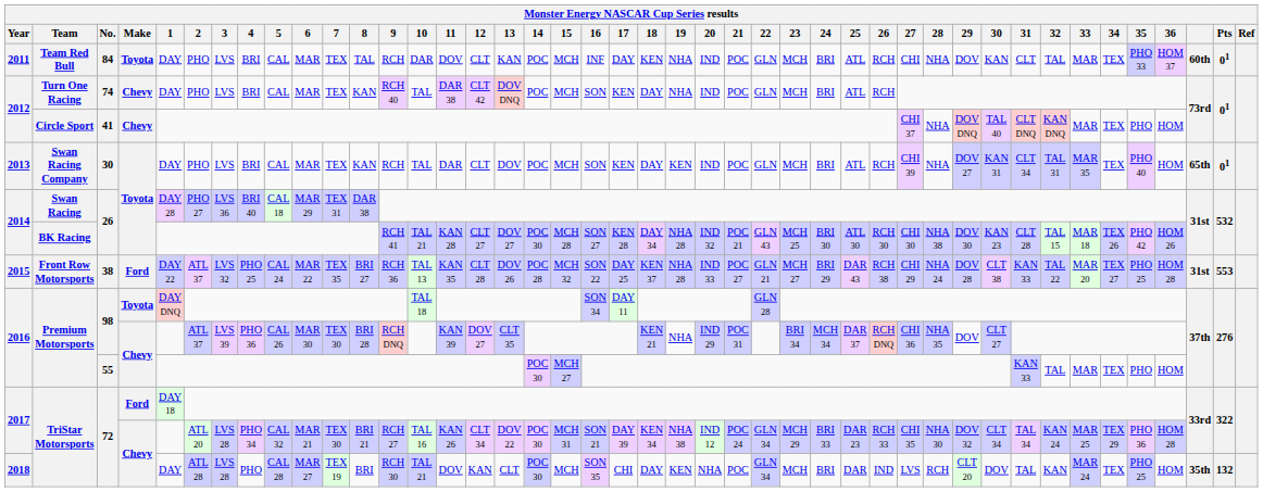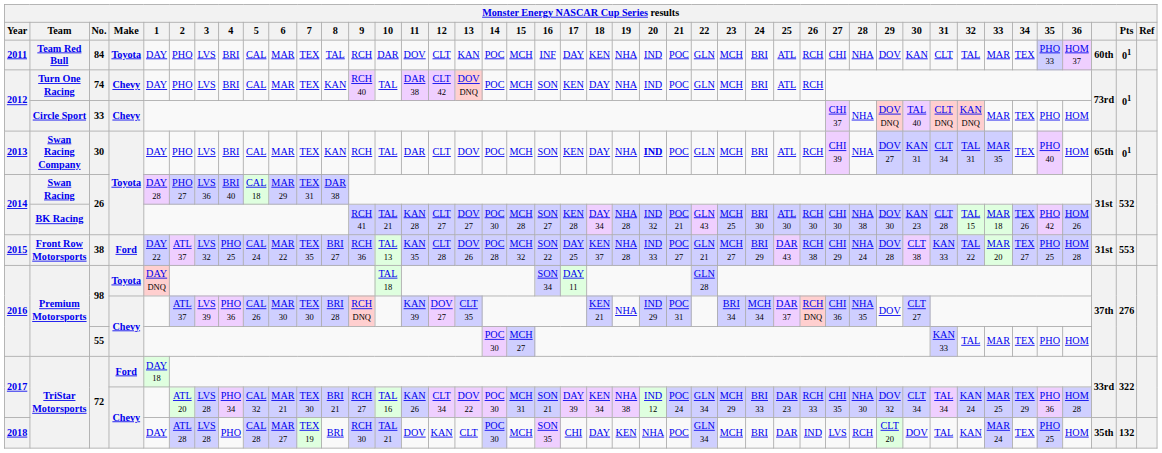 <table class="wikitable" style="text-align:center; font-size:75%">
 <tr>
 <th colspan=45><a href='#'>Monster Energy NASCAR Cup Series</a> results</th>
 </tr>
 <tr>
 <th>Year</th>
 <th>Team</th>
 <th>No.</th>
 <th>Make</th>
 <th>1</th>
 <th>2</th>
 <th>3</th>
 <th>4</th>
 <th>5</th>
 <th>6</th>
 <th>7</th>
 <th>8</th>
 <th>9</th>
 <th>10</th>
 <th>11</th>
 <th>12</th>
 <th>13</th>
 <th>14</th>
 <th>15</th>
 <th>16</th>
 <th>17</th>
 <th>18</th>
 <th>19</th>
 <th>20</th>
 <th>21</th>
 <th>22</th>
 <th>23</th>
 <th>24</th>
 <th>25</th>
 <th>26</th>
 <th>27</th>
 <th>28</th>
 <th>29</th>
 <th>30</th>
 <th>31</th>
 <th>32</th>
 <th>33</th>
 <th>34</th>
 <th>35</th>
 <th>36</th>
 <th></th>
 <th>Pts</th>
 <th>Ref</th>
 </tr>
 <tr>
 <th><a href='#'>2011</a></th>
 <th><a href='#'>Team Red Bull</a></th>
 <th>84</th>
 <th><a href='#'>Toyota</a></th>
 <td><a href='#'>DAY</a></td>
 <td><a href='#'>PHO</a></td>
 <td><a href='#'>LVS</a></td>
 <td><a href='#'>BRI</a></td>
 <td><a href='#'>CAL</a></td>
 <td><a href='#'>MAR</a></td>
 <td><a href='#'>TEX</a></td>
 <td><a href='#'>TAL</a></td>
 <td><a href='#'>RCH</a></td>
 <td><a href='#'>DAR</a></td>
 <td><a href='#'>DOV</a></td>
 <td><a href='#'>CLT</a></td>
 <td><a href='#'>KAN</a></td>
 <td><a href='#'>POC</a></td>
 <td><a href='#'>MCH</a></td>
 <td><a href='#'>INF</a></td>
 <td><a href='#'>DAY</a></td>
 <td><a href='#'>KEN</a></td>
 <td><a href='#'>NHA</a></td>
 <td><a href='#'>IND</a></td>
 <td><a href='#'>POC</a></td>
 <td><a href='#'>GLN</a></td>
 <td><a href='#'>MCH</a></td>
 <td><a href='#'>BRI</a></td>
 <td><a href='#'>ATL</a></td>
 <td><a href='#'>RCH</a></td>
 <td><a href='#'>CHI</a></td>
 <td><a href='#'>NHA</a></td>
 <td><a href='#'>DOV</a></td>
 <td><a href='#'>KAN</a></td>
 <td><a href='#'>CLT</a></td>
 <td><a href='#'>TAL</a></td>
 <td><a href='#'>MAR</a></td>
 <td><a href='#'>TEX</a></td>
 <td style="background:#CFCFFF;"><a href='#'>PHO</a><br><small>33</small></td>
 <td style="background:#EFCFFF;"><a href='#'>HOM</a><br><small>37</small></td>
 <th>60th</th>
 <th>0<sup>1</sup></th>
 <th></th>
 </tr>
 <tr>
 <th rowspan=2><a href='#'>2012</a></th>
 <th><a href='#'>Turn One Racing</a></th>
 <th>74</th>
 <th><a href='#'>Chevy</a></th>
 <td><a href='#'>DAY</a></td>
 <td><a href='#'>PHO</a></td>
 <td><a href='#'>LVS</a></td>
 <td><a href='#'>BRI</a></td>
 <td><a href='#'>CAL</a></td>
 <td><a href='#'>MAR</a></td>
 <td><a href='#'>TEX</a></td>
 <td><a href='#'>KAN</a></td>
 <td style="background:#EFCFFF;"><a href='#'>RCH</a><br><small>40</small></td>
 <td><a href='#'>TAL</a></td>
 <td style="background:#EFCFFF;"><a href='#'>DAR</a><br><small>38</small></td>
 <td style="background:#EFCFFF;"><a href='#'>CLT</a><br><small>42</small></td>
 <td style="background:#FFCFCF;"><a href='#'>DOV</a><br><small>DNQ</small></td>
 <td><a href='#'>POC</a></td>
 <td><a href='#'>MCH</a></td>
 <td><a href='#'>SON</a></td>
 <td><a href='#'>KEN</a></td>
 <td><a href='#'>DAY</a></td>
 <td><a href='#'>NHA</a></td>
 <td><a href='#'>IND</a></td>
 <td><a href='#'>POC</a></td>
 <td><a href='#'>GLN</a></td>
 <td><a href='#'>MCH</a></td>
 <td><a href='#'>BRI</a></td>
 <td><a href='#'>ATL</a></td>
 <td><a href='#'>RCH</a></td>
 <td colspan=10></td>
 <th rowspan=2>73rd</th>
 <th rowspan=2>0<sup>1</sup></th>
 <th rowspan=2></th>
 </tr>
 <tr>
 <th><a href='#'>Circle Sport</a></th>
-<th>41</th>
+<th>33</th>
 <th><a href='#'>Chevy</a></th>
 <td colspan=26></td>
 <td style="background:#EFCFFF;"><a href='#'>CHI</a><br><small>37</small></td>
 <td><a href='#'>NHA</a></td>
 <td style="background:#FFCFCF;"><a href='#'>DOV</a><br><small>DNQ</small></td>
 <td style="background:#EFCFFF;"><a href='#'>TAL</a><br><small>40</small></td>
 <td style="background:#FFCFCF;"><a href='#'>CLT</a><br><small>DNQ</small></td>
 <td style="background:#FFCFCF;"><a href='#'>KAN</a><br><small>DNQ</small></td>
 <td><a href='#'>MAR</a></td>
 <td><a href='#'>TEX</a></td>
 <td><a href='#'>PHO</a></td>
 <td><a href='#'>HOM</a></td>
 </tr>
 <tr>
 <th><a href='#'>2013</a></th>
 <th><a href='#'>Swan Racing Company</a></th>
 <th>30</th>
 <th rowspan=3><a href='#'>Toyota</a></th>
 <td><a href='#'>DAY</a></td>
 <td><a href='#'>PHO</a></td>
 <td><a href='#'>LVS</a></td>
 <td><a href='#'>BRI</a></td>
 <td><a href='#'>CAL</a></td>
 <td><a href='#'>MAR</a></td>
 <td><a href='#'>TEX</a></td>
 <td><a href='#'>KAN</a></td>
 <td><a href='#'>RCH</a></td>
 <td><a href='#'>TAL</a></td>
 <td><a href='#'>DAR</a></td>
 <td><a href='#'>CLT</a></td>
 <td><a href='#'>DOV</a></td>
 <td><a href='#'>POC</a></td>
 <td><a href='#'>MCH</a></td>
 <td><a href='#'>SON</a></td>
 <td><a href='#'>KEN</a></td>
 <td><a href='#'>DAY</a></td>
-<td><a href='#'>KEN</a></td>
-<td><a href='#'>IND</a></td>
+<td><a href='#'>NHA</a></td>
+<td><strong><a href='#'>IND</a></strong></td>
 <td><a href='#'>POC</a></td>
 <td><a href='#'>GLN</a></td>
 <td><a href='#'>MCH</a></td>
 <td><a href='#'>BRI</a></td>
 <td><a href='#'>ATL</a></td>
 <td><a href='#'>RCH</a></td>
 <td style="background:#EFCFFF;"><a href='#'>CHI</a><br><small>39</small></td>
 <td><a href='#'>NHA</a></td>
 <td style="background:#CFCFFF;"><a href='#'>DOV</a><br><small>27</small></td>
 <td style="background:#CFCFFF;"><a href='#'>KAN</a><br><small>31</small></td>
 <td style="background:#CFCFFF;"><a href='#'>CLT</a><br><small>34</small></td>
 <td style="background:#CFCFFF;"><a href='#'>TAL</a><br><small>31</small></td>
 <td style="background:#CFCFFF;"><a href='#'>MAR</a><br><small>35</small></td>
 <td><a href='#'>TEX</a></td>
 <td style="background:#EFCFFF;"><a href='#'>PHO</a><br><small>40</small></td>
 <td><a href='#'>HOM</a></td>
 <th>65th</th>
 <th>0<sup>1</sup></th>
 <th></th>
 </tr>
 <tr>
 <th rowspan=2><a href='#'>2014</a></th>
 <th><a href='#'>Swan Racing</a></th>
 <th rowspan=2>26</th>
 <td style="background:#EFCFFF;"><a href='#'>DAY</a><br><small>28</small></td>
 <td style="background:#CFCFFF;"><a href='#'>PHO</a><br><small>27</small></td>
 <td style="background:#CFCFFF;"><a href='#'>LVS</a><br><small>36</small></td>
 <td style="background:#CFCFFF;"><a href='#'>BRI</a><br><small>40</small></td>
 <td style="background:#DFFFDF;"><a href='#'>CAL</a><br><small>18</small></td>
 <td style="background:#CFCFFF;"><a href='#'>MAR</a><br><small>29</small></td>
 <td style="background:#CFCFFF;"><a href='#'>TEX</a><br><small>31</small></td>
 <td style="background:#CFCFFF;"><a href='#'>DAR</a><br><small>38</small></td>
 <td colspan=28></td>
 <th rowspan=2>31st</th>
 <th rowspan=2>532</th>
 <th rowspan=2></th>
 </tr>
 <tr>
 <th><a href='#'>BK Racing</a></th>
 <td colspan=8></td>
 <td style="background:#CFCFFF;"><a href='#'>RCH</a><br><small>41</small></td>
 <td style="background:#CFCFFF;"><a href='#'>TAL</a><br><small>21</small></td>
 <td style="background:#CFCFFF;"><a href='#'>KAN</a><br><small>28</small></td>
 <td style="background:#CFCFFF;"><a href='#'>CLT</a><br><small>27</small></td>
 <td style="background:#CFCFFF;"><a href='#'>DOV</a><br><small>27</small></td>
 <td style="background:#CFCFFF;"><a href='#'>POC</a><br><small>30</small></td>
 <td style="background:#CFCFFF;"><a href='#'>MCH</a><br><small>28</small></td>
 <td style="background:#CFCFFF;"><a href='#'>SON</a><br><small>27</small></td>
 <td style="background:#CFCFFF;"><a href='#'>KEN</a><br><small>28</small></td>
 <td style="background:#EFCFFF;"><a href='#'>DAY</a><br><small>34</small></td>
 <td style="background:#CFCFFF;"><a href='#'>NHA</a><br><small>28</small></td>
 <td style="background:#CFCFFF;"><a href='#'>IND</a><br><small>32</small></td>
 <td style="background:#CFCFFF;"><a href='#'>POC</a><br><small>21</small></td>
 <td style="background:#EFCFFF;"><a href='#'>GLN</a><br><small>43</small></td>
 <td style="background:#CFCFFF;"><a href='#'>MCH</a><br><small>25</small></td>
 <td style="background:#CFCFFF;"><a href='#'>BRI</a><br><small>30</small></td>
 <td style="background:#CFCFFF;"><a href='#'>ATL</a><br><small>30</small></td>
 <td style="background:#CFCFFF;"><a href='#'>RCH</a><br><small>30</small></td>
 <td style="background:#CFCFFF;"><a href='#'>CHI</a><br><small>30</small></td>
 <td style="background:#CFCFFF;"><a href='#'>NHA</a><br><small>38</small></td>
 <td style="background:#CFCFFF;"><a href='#'>DOV</a><br><small>30</small></td>
 <td style="background:#CFCFFF;"><a href='#'>KAN</a><br><small>23</small></td>
 <td style="background:#CFCFFF;"><a href='#'>CLT</a><br><small>28</small></td>
 <td style="background:#DFFFDF;"><a href='#'>TAL</a><br><small>15</small></td>
 <td style="background:#DFFFDF;"><a href='#'>MAR</a><br><small>18</small></td>
 <td style="background:#CFCFFF;"><a href='#'>TEX</a><br><small>26</small></td>
 <td style="background:#EFCFFF;"><a href='#'>PHO</a><br><small>42</small></td>
 <td style="background:#CFCFFF;"><a href='#'>HOM</a><br><small>26</small></td>
 </tr>
 <tr>
 <th><a href='#'>2015</a></th>
 <th><a href='#'>Front Row Motorsports</a></th>
 <th>38</th>
 <th><a href='#'>Ford</a></th>
 <td style="background:#CFCFFF;"><a href='#'>DAY</a><br><small>22</small></td>
 <td style="background:#EFCFFF;"><a href='#'>ATL</a><br><small>37</small></td>
 <td style="background:#CFCFFF;"><a href='#'>LVS</a><br><small>32</small></td>
 <td style="background:#CFCFFF;"><a href='#'>PHO</a><br><small>25</small></td>
 <td style="background:#CFCFFF;"><a href='#'>CAL</a><br><small>24</small></td>
 <td style="background:#CFCFFF;"><a href='#'>MAR</a><br><small>22</small></td>
 <td style="background:#CFCFFF;"><a href='#'>TEX</a><br><small>35</small></td>
 <td style="background:#CFCFFF;"><a href='#'>BRI</a><br><small>27</small></td>
 <td style="background:#CFCFFF;"><a href='#'>RCH</a><br><small>36</small></td>
 <td style="background:#DFFFDF;"><a href='#'>TAL</a><br><small>13</small></td>
 <td style="background:#CFCFFF;"><a href='#'>KAN</a><br><small>35</small></td>
 <td style="background:#CFCFFF;"><a href='#'>CLT</a><br><small>28</small></td>
 <td style="background:#CFCFFF;"><a href='#'>DOV</a><br><small>26</small></td>
 <td style="background:#CFCFFF;"><a href='#'>POC</a><br><small>28</small></td>
 <td style="background:#CFCFFF;"><a href='#'>MCH</a><br><small>32</small></td>
 <td style="background:#CFCFFF;"><a href='#'>SON</a><br><small>22</small></td>
 <td style="background:#CFCFFF;"><a href='#'>DAY</a><br><small>25</small></td>
 <td style="background:#CFCFFF;"><a href='#'>KEN</a><br><small>37</small></td>
 <td style="background:#CFCFFF;"><a href='#'>NHA</a><br><small>28</small></td>
 <td style="background:#CFCFFF;"><a href='#'>IND</a><br><small>33</small></td>
 <td style="background:#CFCFFF;"><a href='#'>POC</a><br><small>27</small></td>
 <td style="background:#CFCFFF;"><a href='#'>GLN</a><br><small>21</small></td>
 <td style="background:#CFCFFF;"><a href='#'>MCH</a><br><small>27</small></td>
 <td style="background:#CFCFFF;"><a href='#'>BRI</a><br><small>29</small></td>
 <td style="background:#EFCFFF;"><a href='#'>DAR</a><br><small>43</small></td>
 <td style="background:#CFCFFF;"><a href='#'>RCH</a><br><small>38</small></td>
 <td style="background:#CFCFFF;"><a href='#'>CHI</a><br><small>29</small></td>
 <td style="background:#CFCFFF;"><a href='#'>NHA</a><br><small>24</small></td>
 <td style="background:#CFCFFF;"><a href='#'>DOV</a><br><small>28</small></td>
 <td style="background:#EFCFFF;"><a href='#'>CLT</a><br><small>38</small></td>
 <td style="background:#CFCFFF;"><a href='#'>KAN</a><br><small>33</small></td>
 <td style="background:#CFCFFF;"><a href='#'>TAL</a><br><small>22</small></td>
 <td style="background:#DFFFDF;"><a href='#'>MAR</a><br><small>20</small></td>
 <td style="background:#CFCFFF;"><a href='#'>TEX</a><br><small>27</small></td>
 <td style="background:#CFCFFF;"><a href='#'>PHO</a><br><small>25</small></td>
 <td style="background:#CFCFFF;"><a href='#'>HOM</a><br><small>28</small></td>
 <th>31st</th>
 <th>553</th>
 <th></th>
 </tr>
 <tr>
 <th rowspan=3><a href='#'>2016</a></th>
 <th rowspan=3><a href='#'>Premium Motorsports</a></th>
 <th rowspan=2>98</th>
 <th><a href='#'>Toyota</a></th>
 <td style="background:#FFCFCF;"><a href='#'>DAY</a><br><small>DNQ</small></td>
 <td colspan=8></td>
 <td style="background:#DFFFDF;"><a href='#'>TAL</a><br><small>18</small></td>
 <td colspan=5></td>
 <td style="background:#CFCFFF;"><a href='#'>SON</a><br><small>34</small></td>
 <td style="background:#DFFFDF;"><a href='#'>DAY</a><br><small>11</small></td>
 <td colspan=4></td>
 <td style="background:#CFCFFF;"><a href='#'>GLN</a><br><small>28</small></td>
 <td colspan=14></td>
 <th rowspan=3>37th</th>
 <th rowspan=3>276</th>
 <th rowspan=3></th>
 </tr>
 <tr>
 <th rowspan=2><a href='#'>Chevy</a></th>
 <td></td>
 <td style="background:#CFCFFF;"><a href='#'>ATL</a><br><small>37</small></td>
 <td style="background:#EFCFFF;"><a href='#'>LVS</a><br><small>39</small></td>
 <td style="background:#EFCFFF;"><a href='#'>PHO</a><br><small>36</small></td>
 <td style="background:#CFCFFF;"><a href='#'>CAL</a><br><small>26</small></td>
 <td style="background:#CFCFFF;"><a href='#'>MAR</a><br><small>30</small></td>
 <td style="background:#CFCFFF;"><a href='#'>TEX</a><br><small>30</small></td>
 <td style="background:#CFCFFF;"><a href='#'>BRI</a><br><small>28</small></td>
 <td style="background:#FFCFCF;"><a href='#'>RCH</a><br><small>DNQ</small></td>
 <td></td>
 <td style="background:#CFCFFF;"><a href='#'>KAN</a><br><small>39</small></td>
 <td style="background:#EFCFFF;"><a href='#'>DOV</a><br><small>27</small></td>
 <td style="background:#CFCFFF;"><a href='#'>CLT</a><br><small>35</small></td>
 <td colspan=4></td>
 <td style="background:#CFCFFF;"><a href='#'>KEN</a><br><small>21</small></td>
 <td><a href='#'>NHA</a></td>
 <td style="background:#CFCFFF;"><a href='#'>IND</a><br><small>29</small></td>
 <td style="background:#CFCFFF;"><a href='#'>POC</a><br><small>31</small></td>
 <td></td>
 <td style="background:#CFCFFF;"><a href='#'>BRI</a><br><small>34</small></td>
 <td style="background:#CFCFFF;"><a href='#'>MCH</a><br><small>34</small></td>
 <td style="background:#EFCFFF;"><a href='#'>DAR</a><br><small>37</small></td>
 <td style="background:#FFCFCF;"><a href='#'>RCH</a><br><small>DNQ</small></td>
 <td style="background:#CFCFFF;"><a href='#'>CHI</a><br><small>36</small></td>
 <td style="background:#CFCFFF;"><a href='#'>NHA</a><br><small>35</small></td>
 <td><a href='#'>DOV</a></td>
 <td style="background:#CFCFFF;"><a href='#'>CLT</a><br><small>27</small></td>
 <td colspan=6></td>
 </tr>
 <tr>
 <th>55</th>
 <td colspan=13></td>
 <td style="background:#EFCFFF;"><a href='#'>POC</a><br><small>30</small></td>
 <td style="background:#CFCFFF;"><a href='#'>MCH</a><br><small>27</small></td>
 <td colspan=15></td>
 <td style="background:#CFCFFF;"><a href='#'>KAN</a><br><small>33</small></td>
 <td><a href='#'>TAL</a></td>
 <td><a href='#'>MAR</a></td>
 <td><a href='#'>TEX</a></td>
 <td><a href='#'>PHO</a></td>
 <td><a href='#'>HOM</a></td>
 </tr>
 <tr>
 <th rowspan=2><a href='#'>2017</a></th>
 <th rowspan=3><a href='#'>TriStar Motorsports</a></th>
 <th rowspan=3>72</th>
 <th><a href='#'>Ford</a></th>
 <td style="background:#DFFFDF;"><a href='#'>DAY</a><br><small>18</small></td>
 <td colspan=35></td>
 <th rowspan=2>33rd</th>
 <th rowspan=2>322</th>
 <th rowspan=2></th>
 </tr>
 <tr>
 <th rowspan=3><a href='#'>Chevy</a></th>
 <td></td>
 <td style="background:#DFFFDF;"><a href='#'>ATL</a><br><small>20</small></td>
 <td style="background:#CFCFFF;"><a href='#'>LVS</a><br><small>28</small></td>
 <td style="background:#EFCFFF;"><a href='#'>PHO</a><br><small>34</small></td>
 <td style="background:#CFCFFF;"><a href='#'>CAL</a><br><small>32</small></td>
 <td style="background:#CFCFFF;"><a href='#'>MAR</a><br><small>21</small></td>
 <td style="background:#CFCFFF;"><a href='#'>TEX</a><br><small>30</small></td>
 <td style="background:#CFCFFF;"><a href='#'>BRI</a><br><small>21</small></td>
 <td style="background:#CFCFFF;"><a href='#'>RCH</a><br><small>27</small></td>
 <td style="background:#DFFFDF;"><a href='#'>TAL</a><br><small>16</small></td>
 <td style="background:#CFCFFF;"><a href='#'>KAN</a><br><small>26</small></td>
 <td style="background:#EFCFFF;"><a href='#'>CLT</a><br><small>34</small></td>
 <td style="background:#EFCFFF;"><a href='#'>DOV</a><br><small>22</small></td>
 <td style="background:#EFCFFF;"><a href='#'>POC</a><br><small>30</small></td>
 <td style="background:#CFCFFF;"><a href='#'>MCH</a><br><small>31</small></td>
 <td style="background:#CFCFFF;"><a href='#'>SON</a><br><small>21</small></td>
 <td style="background:#EFCFFF;"><a href='#'>DAY</a><br><small>39</small></td>
 <td style="background:#EFCFFF;"><a href='#'>KEN</a><br><small>34</small></td>
 <td style="background:#EFCFFF;"><a href='#'>NHA</a><br><small>38</small></td>
 <td style="background:#DFFFDF;"><a href='#'>IND</a><br><small>12</small></td>
 <td style="background:#CFCFFF;"><a href='#'>POC</a><br><small>24</small></td>
 <td style="background:#CFCFFF;"><a href='#'>GLN</a><br><small>34</small></td>
 <td style="background:#CFCFFF;"><a href='#'>MCH</a><br><small>29</small></td>
 <td style="background:#CFCFFF;"><a href='#'>BRI</a><br><small>33</small></td>
 <td style="background:#CFCFFF;"><a href='#'>DAR</a><br><small>23</small></td>
 <td style="background:#CFCFFF;"><a href='#'>RCH</a><br><small>33</small></td>
 <td style="background:#CFCFFF;"><a href='#'>CHI</a><br><small>35</small></td>
 <td style="background:#CFCFFF;"><a href='#'>NHA</a><br><small>30</small></td>
 <td style="background:#CFCFFF;"><a href='#'>DOV</a><br><small>32</small></td>
 <td style="background:#CFCFFF;"><a href='#'>CLT</a><br><small>34</small></td>
 <td style="background:#EFCFFF;"><a href='#'>TAL</a><br><small>34</small></td>
 <td style="background:#CFCFFF;"><a href='#'>KAN</a><br><small>24</small></td>
 <td style="background:#CFCFFF;"><a href='#'>MAR</a><br><small>25</small></td>
 <td style="background:#CFCFFF;"><a href='#'>TEX</a><br><small>29</small></td>
 <td style="background:#EFCFFF;"><a href='#'>PHO</a><br><small>36</small></td>
 <td style="background:#CFCFFF;"><a href='#'>HOM</a><br><small>28</small></td>
 </tr>
 <tr>
 <th><a href='#'>2018</a></th>
 <td><a href='#'>DAY</a></td>
 <td style="background:#CFCFFF;"><a href='#'>ATL</a><br><small>28</small></td>
 <td style="background:#CFCFFF;"><a href='#'>LVS</a><br><small>28</small></td>
 <td><a href='#'>PHO</a></td>
 <td style="background:#CFCFFF;"><a href='#'>CAL</a><br><small>28</small></td>
 <td style="background:#CFCFFF;"><a href='#'>MAR</a><br><small>27</small></td>
 <td style="background:#DFFFDF;"><a href='#'>TEX</a><br><small>19</small></td>
 <td><a href='#'>BRI</a></td>
 <td style="background:#CFCFFF;"><a href='#'>RCH</a><br><small>30</small></td>
 <td style="background:#CFCFFF;"><a href='#'>TAL</a><br><small>21</small></td>
 <td><a href='#'>DOV</a></td>
 <td><a href='#'>KAN</a></td>
 <td><a href='#'>CLT</a></td>
 <td style="background:#CFCFFF;"><a href='#'>POC</a><br><small>30</small></td>
 <td><a href='#'>MCH</a></td>
 <td style="background:#EFCFFF;"><a href='#'>SON</a><br><small>35</small></td>
 <td><a href='#'>CHI</a></td>
 <td><a href='#'>DAY</a></td>
 <td><a href='#'>KEN</a></td>
 <td><a href='#'>NHA</a></td>
 <td><a href='#'>POC</a></td>
 <td style="background:#CFCFFF;"><a href='#'>GLN</a><br><small>34</small></td>
 <td><a href='#'>MCH</a></td>
 <td><a href='#'>BRI</a></td>
 <td><a href='#'>DAR</a></td>
 <td><a href='#'>IND</a></td>
 <td><a href='#'>LVS</a></td>
 <td><a href='#'>RCH</a></td>
 <td style="background:#DFFFDF;"><a href='#'>CLT</a><br><small>20</small></td>
 <td><a href='#'>DOV</a></td>
 <td><a href='#'>TAL</a></td>
 <td><a href='#'>KAN</a></td>
 <td style="background:#CFCFFF;"><a href='#'>MAR</a><br><small>24</small></td>
 <td><a href='#'>TEX</a></td>
 <td style="background:#CFCFFF;"><a href='#'>PHO</a><br><small>25</small></td>
 <td><a href='#'>HOM</a></td>
 <th>35th</th>
 <th>132</th>
 <th></th>
 </tr>
 </table>
